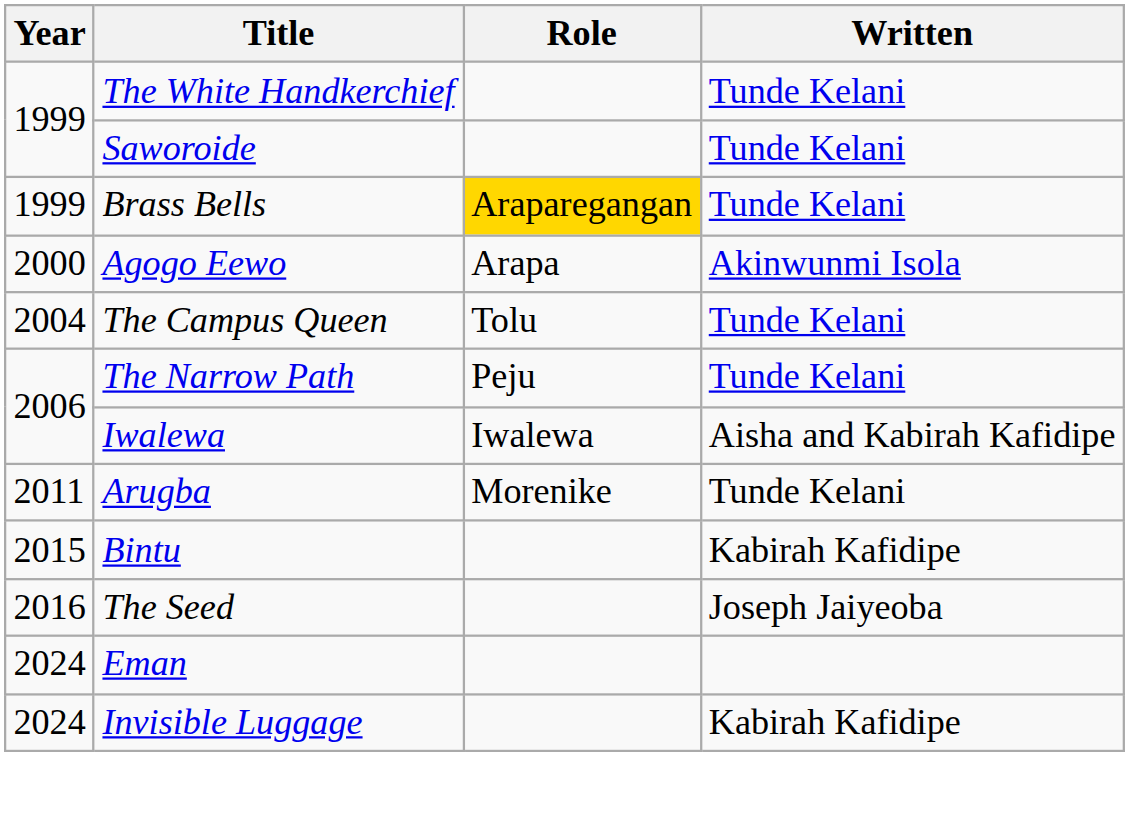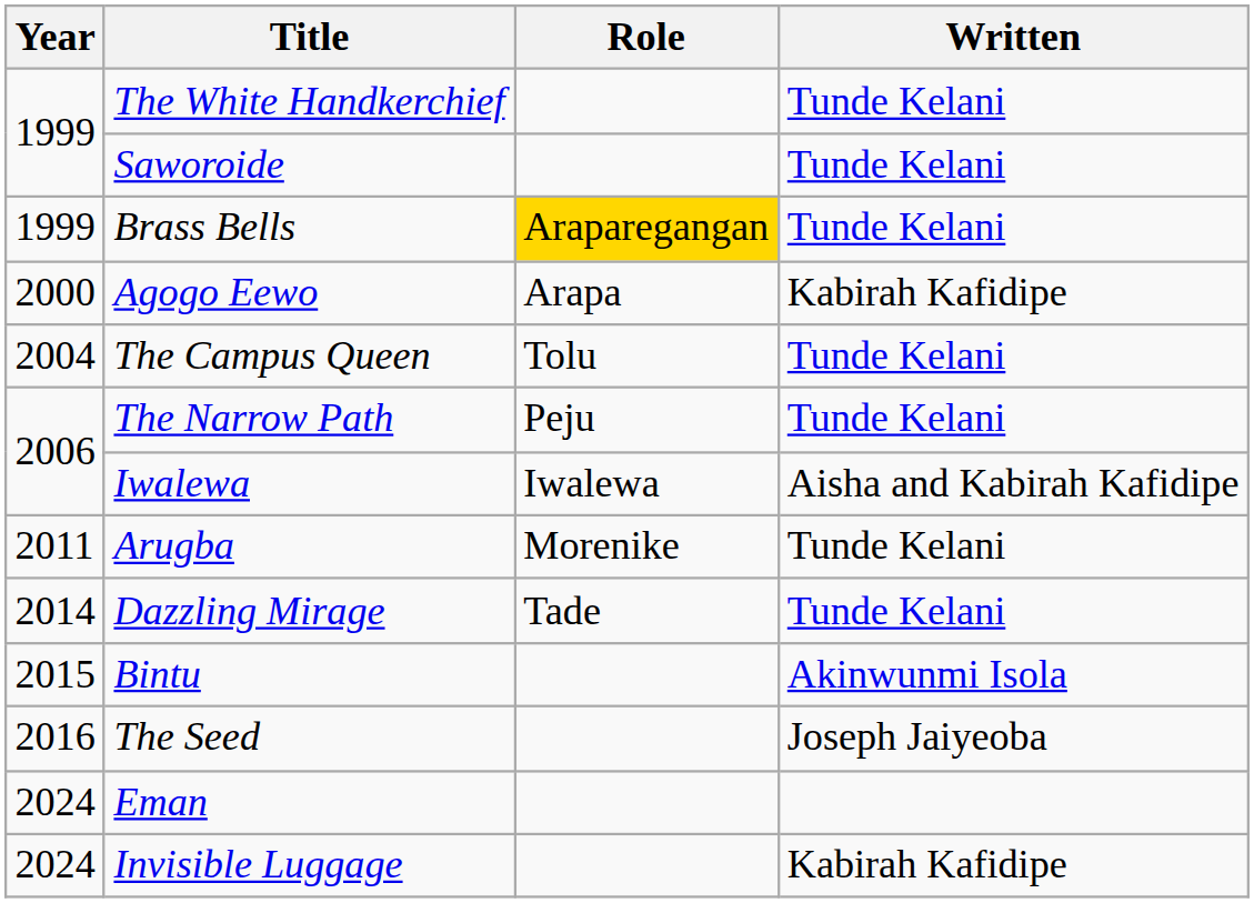 <table class="wikitable">
 <tr>
 <th>Year</th>
 <th>Title</th>
 <th>Role</th>
 <th>Written</th>
 </tr>
 <tr>
 <td rowspan="2">1999</td>
 <td><em><a href='#'>The White Handkerchief</a></em></td>
 <td></td>
 <td><a href='#'>Tunde Kelani</a></td>
 </tr>
 <tr>
 <td><em><a href='#'>Saworoide</a></em></td>
 <td></td>
 <td><a href='#'>Tunde Kelani</a></td>
 </tr>
 <tr>
 <td>1999</td>
 <td><em>Brass Bells</em></td>
 <td style="background: gold;">Araparegangan</td>
 <td><a href='#'>Tunde Kelani</a></td>
 </tr>
 <tr>
 <td>2000</td>
 <td><em><a href='#'>Agogo Eewo</a></em></td>
 <td>Arapa</td>
-<td><a href='#'>Akinwunmi Isola</a></td>
+<td>Kabirah Kafidipe</td>
 </tr>
 <tr>
 <td>2004</td>
 <td><em>The Campus Queen</em></td>
 <td>Tolu</td>
 <td><a href='#'>Tunde Kelani</a></td>
 </tr>
 <tr>
 <td rowspan="2">2006</td>
 <td><em><a href='#'>The Narrow Path</a></em></td>
 <td>Peju</td>
 <td><a href='#'>Tunde Kelani</a></td>
 </tr>
 <tr>
 <td><em><a href='#'>Iwalewa</a></em></td>
 <td>Iwalewa</td>
 <td>Aisha and Kabirah Kafidipe</td>
 </tr>
 <tr>
 <td>2011</td>
 <td><em><a href='#'>Arugba</a></em></td>
 <td>Morenike</td>
 <td>Tunde Kelani</td>
 </tr>
 <tr>
+<td>2014</td>
+<td><em><a href='#'>Dazzling Mirage</a></em></td>
+<td>Tade</td>
+<td><a href='#'>Tunde Kelani</a></td>
+</tr>
+<tr>
 <td>2015</td>
 <td><em><a href='#'>Bintu</a></em></td>
 <td></td>
-<td>Kabirah Kafidipe</td>
+<td><a href='#'>Akinwunmi Isola</a></td>
 </tr>
 <tr>
 <td>2016</td>
 <td><em>The Seed</em></td>
 <td></td>
 <td>Joseph Jaiyeoba</td>
 </tr>
 <tr>
 <td>2024</td>
 <td><em><a href='#'>Eman</a></em></td>
 <td></td>
 <td Kabirah Kafidipe></td>
 </tr>
 <tr>
 <td>2024</td>
 <td><em><a href='#'>Invisible Luggage</a></em></td>
 <td></td>
 <td>Kabirah Kafidipe</td>
 </tr>
 </table>
